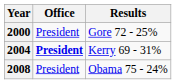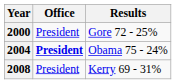 <table class=wikitable>
 <tr>
 <th>Year</th>
 <th>Office</th>
 <th>Results</th>
 </tr>
 <tr>
 <th>2000</th>
 <td><a href='#'>President</a></td>
 <td><a href='#'>Gore</a> 72 - 25%</td>
 </tr>
 <tr>
 <th>2004</th>
 <td><strong><a href='#'>President</a></strong></td>
-<td><a href='#'>Kerry</a> 69 - 31%</td>
+<td><a href='#'>Obama</a> 75 - 24%</td>
 </tr>
 <tr>
 <th>2008</th>
 <td><a href='#'>President</a></td>
-<td><a href='#'>Obama</a> 75 - 24%</td>
+<td><a href='#'>Kerry</a> 69 - 31%</td>
 </tr>
 </table>
